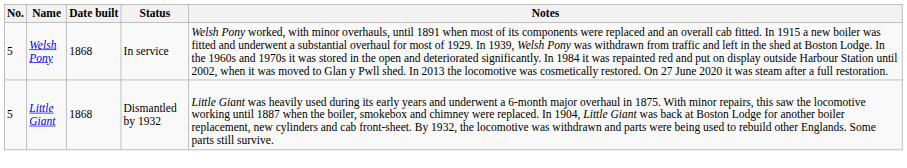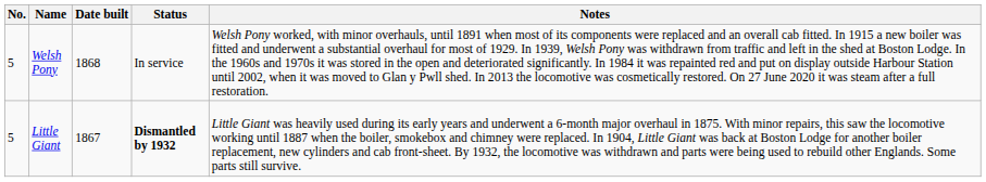 <table class="wikitable">
 <tr>
 <th>No.</th>
 <th>Name</th>
 <th>Date built</th>
 <th>Status</th>
 <th>Notes</th>
 </tr>
 <tr>
 <td>5</td>
 <td><a href='#'><em>Welsh Pony</em></a></td>
 <td>1868</td>
 <td>In service</td>
 <td><em>Welsh Pony</em> worked, with minor overhauls, until 1891 when most of its components were replaced and an overall cab fitted. In 1915 a new boiler was fitted and underwent a substantial overhaul for most of 1929. In 1939, <em>Welsh Pony</em> was withdrawn from traffic and left in the shed at Boston Lodge. In the 1960s and 1970s it was stored in the open and deteriorated significantly. In 1984 it was repainted red and put on display outside Harbour Station until 2002, when it was moved to Glan y Pwll shed. In 2013 the locomotive was cosmetically restored. On 27 June 2020 it was steam after a full restoration.</td>
 </tr>
 <tr>
 <td>5</td>
 <td><a href='#'><em>Little Giant</em></a></td>
-<td>1868</td>
-<td>Dismantled by 1932</td>
+<td>1867</td>
+<td><strong>Dismantled by 1932</strong></td>
 <td><br><em>Little Giant</em> was heavily used during its early years and underwent a 6-month major overhaul in 1875. With minor repairs, this saw the locomotive working until 1887 when the boiler, smokebox and chimney were replaced. In 1904, <em>Little Giant</em> was back at Boston Lodge for another boiler replacement, new cylinders and cab front-sheet. By 1932, the locomotive was withdrawn and parts were being used to rebuild other Englands. Some parts still survive.</td>
 </tr>
 </table>
